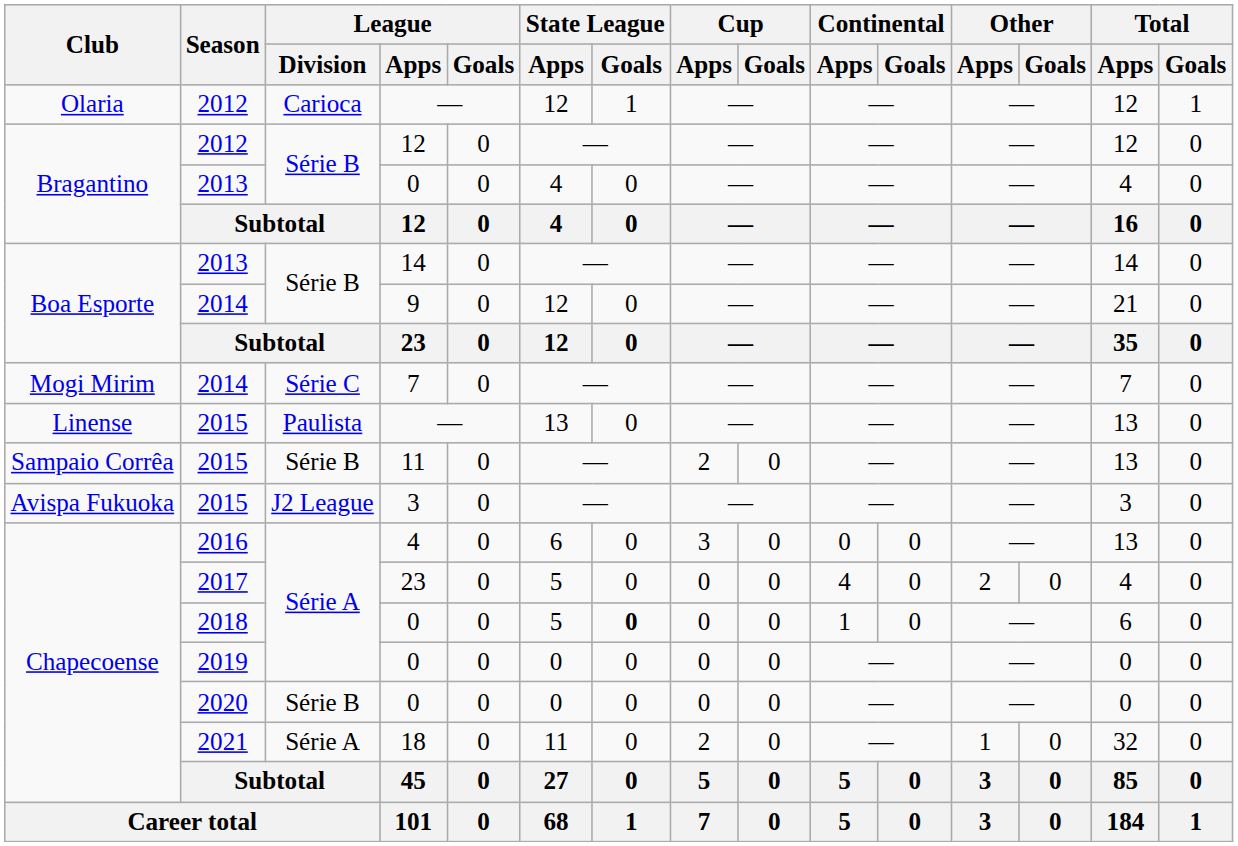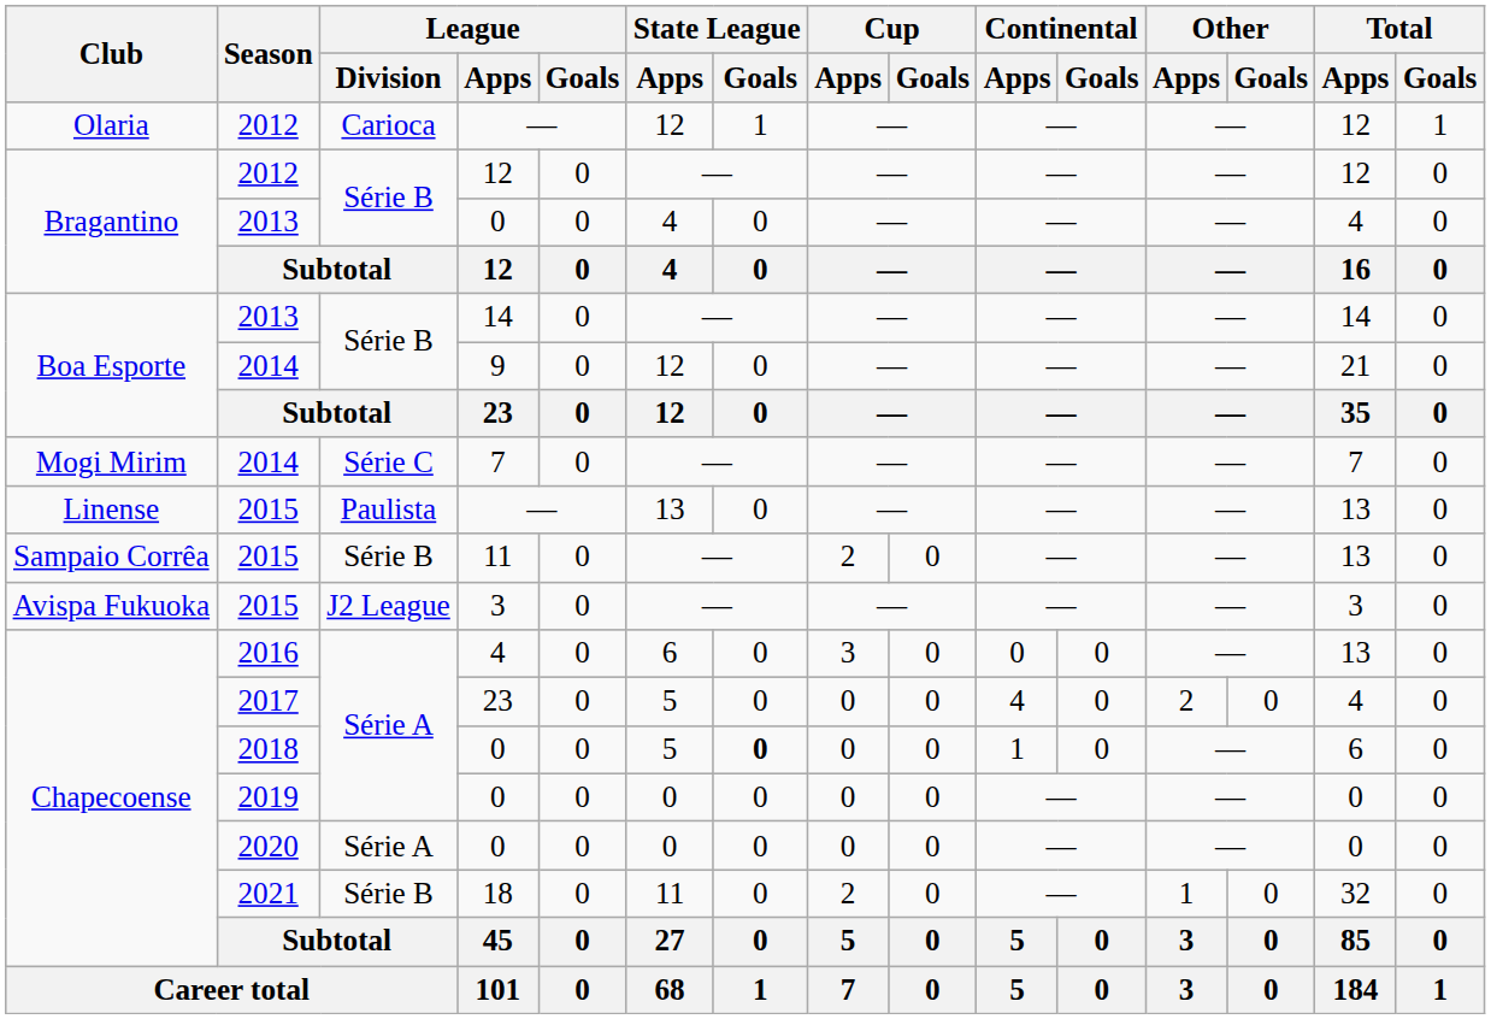 <table class="wikitable" style="text-align: center;">
 <tr>
 <th rowspan="2">Club</th>
 <th rowspan="2">Season</th>
 <th colspan="3">League</th>
 <th colspan="2">State League</th>
 <th colspan="2">Cup</th>
 <th colspan="2">Continental</th>
 <th colspan="2">Other</th>
 <th colspan="2">Total</th>
 </tr>
 <tr>
 <th>Division</th>
 <th>Apps</th>
 <th>Goals</th>
 <th>Apps</th>
 <th>Goals</th>
 <th>Apps</th>
 <th>Goals</th>
 <th>Apps</th>
 <th>Goals</th>
 <th>Apps</th>
 <th>Goals</th>
 <th>Apps</th>
 <th>Goals</th>
 </tr>
 <tr>
 <td valign="center"><a href='#'>Olaria</a></td>
 <td><a href='#'>2012</a></td>
 <td><a href='#'>Carioca</a></td>
 <td colspan="2">—</td>
 <td>12</td>
 <td>1</td>
 <td colspan="2">—</td>
 <td colspan="2">—</td>
 <td colspan="2">—</td>
 <td>12</td>
 <td>1</td>
 </tr>
 <tr>
 <td rowspan="3" valign="center"><a href='#'>Bragantino</a></td>
 <td><a href='#'>2012</a></td>
 <td rowspan="2"><a href='#'>Série B</a></td>
 <td>12</td>
 <td>0</td>
 <td colspan="2">—</td>
 <td colspan="2">—</td>
 <td colspan="2">—</td>
 <td colspan="2">—</td>
 <td>12</td>
 <td>0</td>
 </tr>
 <tr>
 <td><a href='#'>2013</a></td>
 <td>0</td>
 <td>0</td>
 <td>4</td>
 <td>0</td>
 <td colspan="2">—</td>
 <td colspan="2">—</td>
 <td colspan="2">—</td>
 <td>4</td>
 <td>0</td>
 </tr>
 <tr>
 <th colspan="2">Subtotal</th>
 <th>12</th>
 <th>0</th>
 <th>4</th>
 <th>0</th>
 <th colspan="2">—</th>
 <th colspan="2">—</th>
 <th colspan="2">—</th>
 <th>16</th>
 <th>0</th>
 </tr>
 <tr>
 <td rowspan="3" valign="center"><a href='#'>Boa Esporte</a></td>
 <td><a href='#'>2013</a></td>
 <td rowspan="2">Série B</td>
 <td>14</td>
 <td>0</td>
 <td colspan="2">—</td>
 <td colspan="2">—</td>
 <td colspan="2">—</td>
 <td colspan="2">—</td>
 <td>14</td>
 <td>0</td>
 </tr>
 <tr>
 <td><a href='#'>2014</a></td>
 <td>9</td>
 <td>0</td>
 <td>12</td>
 <td>0</td>
 <td colspan="2">—</td>
 <td colspan="2">—</td>
 <td colspan="2">—</td>
 <td>21</td>
 <td>0</td>
 </tr>
 <tr>
 <th colspan="2">Subtotal</th>
 <th>23</th>
 <th>0</th>
 <th>12</th>
 <th>0</th>
 <th colspan="2">—</th>
 <th colspan="2">—</th>
 <th colspan="2">—</th>
 <th>35</th>
 <th>0</th>
 </tr>
 <tr>
 <td valign="center"><a href='#'>Mogi Mirim</a></td>
 <td><a href='#'>2014</a></td>
 <td><a href='#'>Série C</a></td>
 <td>7</td>
 <td>0</td>
 <td colspan="2">—</td>
 <td colspan="2">—</td>
 <td colspan="2">—</td>
 <td colspan="2">—</td>
 <td>7</td>
 <td>0</td>
 </tr>
 <tr>
 <td valign="center"><a href='#'>Linense</a></td>
 <td><a href='#'>2015</a></td>
 <td><a href='#'>Paulista</a></td>
 <td colspan="2">—</td>
 <td>13</td>
 <td>0</td>
 <td colspan="2">—</td>
 <td colspan="2">—</td>
 <td colspan="2">—</td>
 <td>13</td>
 <td>0</td>
 </tr>
 <tr>
 <td valign="center"><a href='#'>Sampaio Corrêa</a></td>
 <td><a href='#'>2015</a></td>
 <td>Série B</td>
 <td>11</td>
 <td>0</td>
 <td colspan="2">—</td>
 <td>2</td>
 <td>0</td>
 <td colspan="2">—</td>
 <td colspan="2">—</td>
 <td>13</td>
 <td>0</td>
 </tr>
 <tr>
 <td valign="center"><a href='#'>Avispa Fukuoka</a></td>
 <td><a href='#'>2015</a></td>
 <td><a href='#'>J2 League</a></td>
 <td>3</td>
 <td>0</td>
 <td colspan="2">—</td>
 <td colspan="2">—</td>
 <td colspan="2">—</td>
 <td colspan="2">—</td>
 <td>3</td>
 <td>0</td>
 </tr>
 <tr>
 <td rowspan="7" valign="center"><a href='#'>Chapecoense</a></td>
 <td><a href='#'>2016</a></td>
 <td rowspan="4"><a href='#'>Série A</a></td>
 <td>4</td>
 <td>0</td>
 <td>6</td>
 <td>0</td>
 <td>3</td>
 <td>0</td>
 <td>0</td>
 <td>0</td>
 <td colspan="2">—</td>
 <td>13</td>
 <td>0</td>
 </tr>
 <tr>
 <td><a href='#'>2017</a></td>
 <td>23</td>
 <td>0</td>
 <td>5</td>
 <td>0</td>
 <td>0</td>
 <td>0</td>
 <td>4</td>
 <td>0</td>
 <td>2</td>
 <td>0</td>
 <td>4</td>
 <td>0</td>
 </tr>
 <tr>
 <td><a href='#'>2018</a></td>
 <td>0</td>
 <td>0</td>
 <td>5</td>
 <td><strong>0</strong></td>
 <td>0</td>
 <td>0</td>
 <td>1</td>
 <td>0</td>
 <td colspan="2">—</td>
 <td>6</td>
 <td>0</td>
 </tr>
 <tr>
 <td><a href='#'>2019</a></td>
 <td>0</td>
 <td>0</td>
 <td>0</td>
 <td>0</td>
 <td>0</td>
 <td>0</td>
 <td colspan="2">—</td>
 <td colspan="2">—</td>
 <td>0</td>
 <td>0</td>
 </tr>
 <tr>
 <td><a href='#'>2020</a></td>
-<td>Série B</td>
+<td>Série A</td>
 <td>0</td>
 <td>0</td>
 <td>0</td>
 <td>0</td>
 <td>0</td>
 <td>0</td>
 <td colspan="2">—</td>
 <td colspan="2">—</td>
 <td>0</td>
 <td>0</td>
 </tr>
 <tr>
 <td><a href='#'>2021</a></td>
-<td>Série A</td>
+<td>Série B</td>
 <td>18</td>
 <td>0</td>
 <td>11</td>
 <td>0</td>
 <td>2</td>
 <td>0</td>
 <td colspan="2">—</td>
 <td>1</td>
 <td>0</td>
 <td>32</td>
 <td>0</td>
 </tr>
 <tr>
 <th colspan="2">Subtotal</th>
 <th>45</th>
 <th>0</th>
 <th>27</th>
 <th>0</th>
 <th>5</th>
 <th>0</th>
 <th>5</th>
 <th>0</th>
 <th>3</th>
 <th>0</th>
 <th>85</th>
 <th>0</th>
 </tr>
 <tr>
 <th colspan="3"><strong>Career total</strong></th>
 <th>101</th>
 <th>0</th>
 <th>68</th>
 <th>1</th>
 <th>7</th>
 <th>0</th>
 <th>5</th>
 <th>0</th>
 <th>3</th>
 <th>0</th>
 <th>184</th>
 <th>1</th>
 </tr>
 </table>
